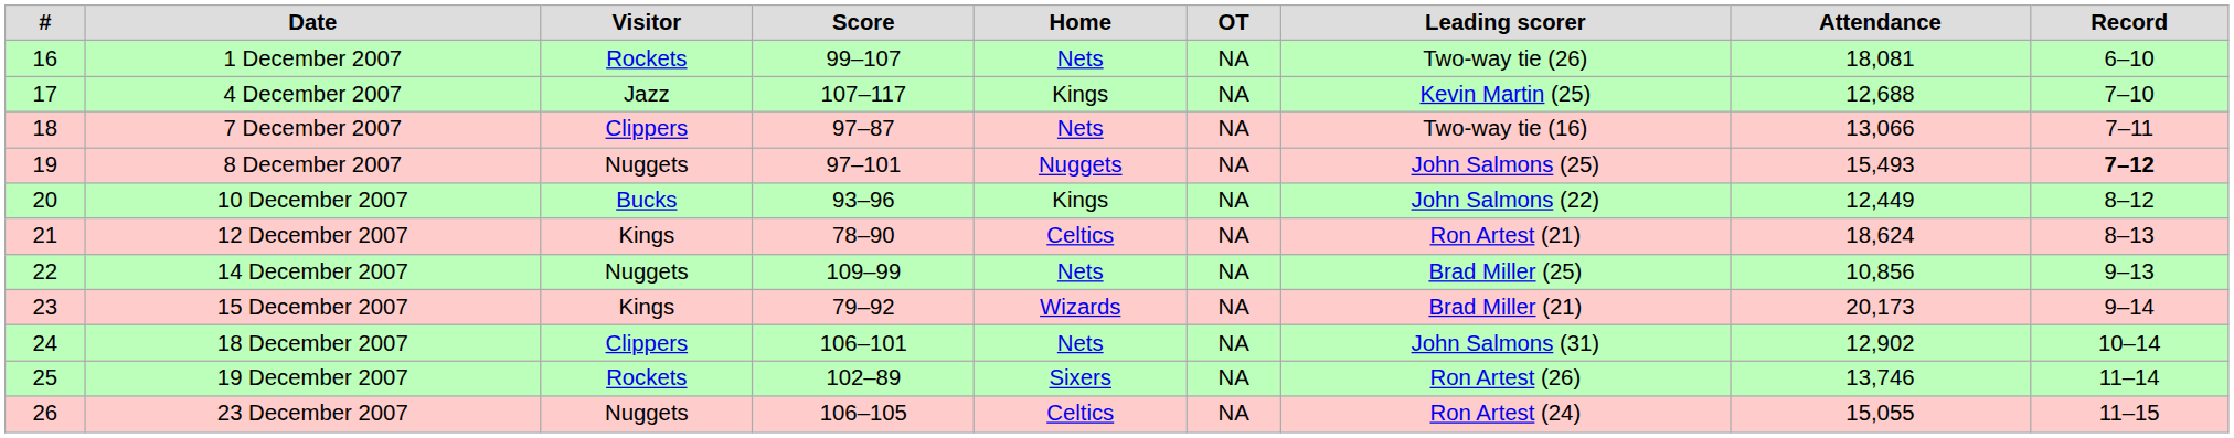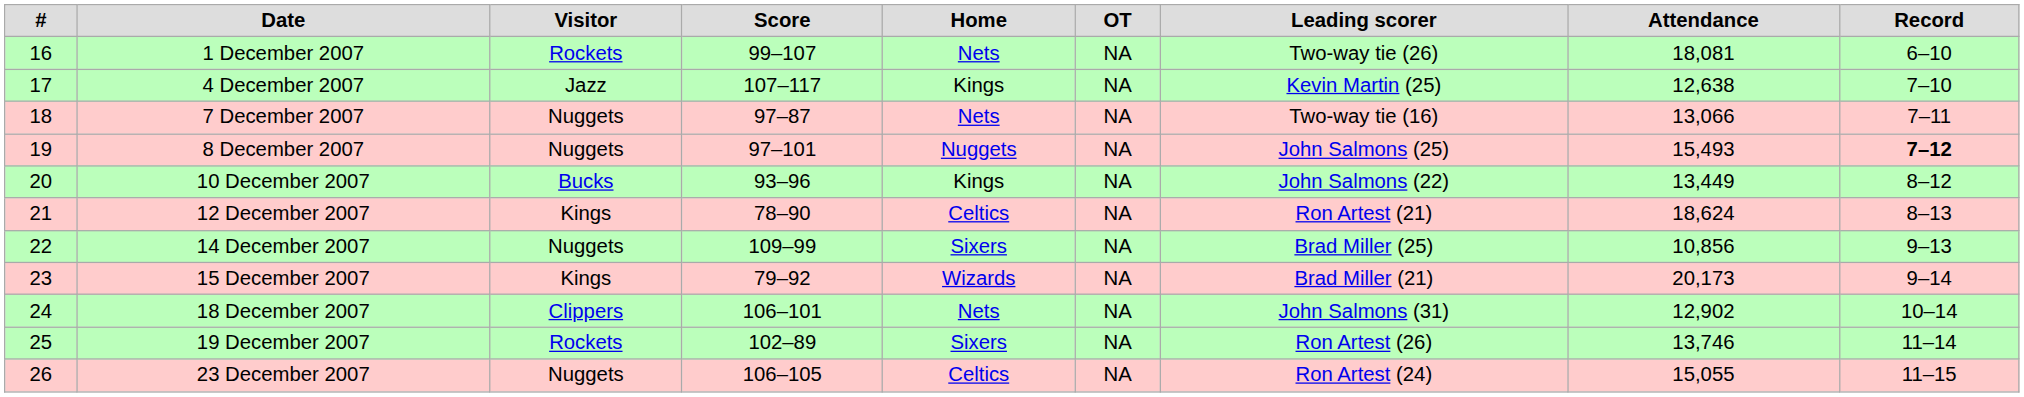 <table class="wikitable" width="80%">
 <tr align="center"  bgcolor="#dddddd">
 <td><strong>#</strong></td>
 <td><strong>Date</strong></td>
 <td><strong>Visitor</strong></td>
 <td><strong>Score</strong></td>
 <td><strong>Home</strong></td>
 <td><strong>OT</strong></td>
 <td><strong>Leading scorer</strong></td>
 <td><strong>Attendance</strong></td>
 <td><strong>Record</strong></td>
 </tr>
 <tr align="center"  bgcolor="#bbffbb">
 <td>16</td>
 <td>1 December 2007</td>
 <td><a href='#'>Rockets</a></td>
 <td>99–107</td>
 <td><a href='#'>Nets</a></td>
 <td>NA</td>
 <td>Two-way tie (26)</td>
 <td>18,081</td>
 <td>6–10</td>
 </tr>
 <tr align="center"  bgcolor="#bbffbb">
 <td>17</td>
 <td>4 December 2007</td>
 <td>Jazz</td>
 <td>107–117</td>
 <td>Kings</td>
 <td>NA</td>
 <td><a href='#'>Kevin Martin</a> (25)</td>
-<td>12,688</td>
+<td>12,638</td>
 <td>7–10</td>
 </tr>
 <tr align="center"  bgcolor="#ffcccc">
 <td>18</td>
 <td>7 December 2007</td>
-<td><a href='#'>Clippers</a></td>
+<td>Nuggets</td>
 <td>97–87</td>
 <td><a href='#'>Nets</a></td>
 <td>NA</td>
 <td>Two-way tie (16)</td>
 <td>13,066</td>
 <td>7–11</td>
 </tr>
 <tr align="center"  bgcolor="#ffcccc">
 <td>19</td>
 <td>8 December 2007</td>
 <td>Nuggets</td>
 <td>97–101</td>
 <td><a href='#'>Nuggets</a></td>
 <td>NA</td>
 <td><a href='#'>John Salmons</a> (25)</td>
 <td>15,493</td>
 <td><strong>7–12</strong></td>
 </tr>
 <tr align="center" bgcolor="#bbffbb">
 <td>20</td>
 <td>10 December 2007</td>
 <td><a href='#'>Bucks</a></td>
 <td>93–96</td>
 <td>Kings</td>
 <td>NA</td>
 <td><a href='#'>John Salmons</a> (22)</td>
-<td>12,449</td>
+<td>13,449</td>
 <td>8–12</td>
 </tr>
 <tr align="center" bgcolor="#ffcccc">
 <td>21</td>
 <td>12 December 2007</td>
 <td>Kings</td>
 <td>78–90</td>
 <td><a href='#'>Celtics</a></td>
 <td>NA</td>
 <td><a href='#'>Ron Artest</a> (21)</td>
 <td>18,624</td>
 <td>8–13</td>
 </tr>
 <tr align="center"  bgcolor="#bbffbb">
 <td>22</td>
 <td>14 December 2007</td>
 <td>Nuggets</td>
 <td>109–99</td>
-<td><a href='#'>Nets</a></td>
+<td><a href='#'>Sixers</a></td>
 <td>NA</td>
 <td><a href='#'>Brad Miller</a> (25)</td>
 <td>10,856</td>
 <td>9–13</td>
 </tr>
 <tr align="center"  bgcolor="#ffcccc">
 <td>23</td>
 <td>15 December 2007</td>
 <td>Kings</td>
 <td>79–92</td>
 <td><a href='#'>Wizards</a></td>
 <td>NA</td>
 <td><a href='#'>Brad Miller</a> (21)</td>
 <td>20,173</td>
 <td>9–14</td>
 </tr>
 <tr align="center"  bgcolor="#bbffbb">
 <td>24</td>
 <td>18 December 2007</td>
 <td><a href='#'>Clippers</a></td>
 <td>106–101</td>
 <td><a href='#'>Nets</a></td>
 <td>NA</td>
 <td><a href='#'>John Salmons</a> (31)</td>
 <td>12,902</td>
 <td>10–14</td>
 </tr>
 <tr align="center"  bgcolor="#bbffbb">
 <td>25</td>
 <td>19 December 2007</td>
 <td><a href='#'>Rockets</a></td>
 <td>102–89</td>
 <td><a href='#'>Sixers</a></td>
 <td>NA</td>
 <td><a href='#'>Ron Artest</a> (26)</td>
 <td>13,746</td>
 <td>11–14</td>
 </tr>
 <tr align="center"  bgcolor="#ffcccc">
 <td>26</td>
 <td>23 December 2007</td>
 <td>Nuggets</td>
 <td>106–105</td>
 <td><a href='#'>Celtics</a></td>
 <td>NA</td>
 <td><a href='#'>Ron Artest</a> (24)</td>
 <td>15,055</td>
 <td>11–15</td>
 </tr>
 </table>
